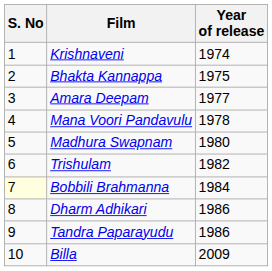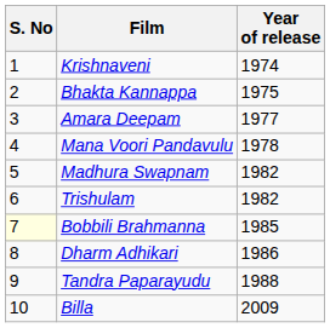 <table class="wikitable">
 <tr>
 <th>S. No</th>
 <th>Film</th>
 <th>Year<br>of release</th>
 </tr>
 <tr>
 <td>1</td>
 <td><em><a href='#'>Krishnaveni</a></em></td>
 <td>1974</td>
 </tr>
 <tr>
 <td>2</td>
 <td><em><a href='#'>Bhakta Kannappa</a></em></td>
 <td>1975</td>
 </tr>
 <tr>
 <td>3</td>
 <td><em><a href='#'>Amara Deepam</a></em></td>
 <td>1977</td>
 </tr>
 <tr>
 <td>4</td>
 <td><em><a href='#'>Mana Voori Pandavulu</a></em></td>
 <td>1978</td>
 </tr>
 <tr>
 <td>5</td>
 <td><em><a href='#'>Madhura Swapnam</a></em></td>
-<td>1980</td>
+<td>1982</td>
 </tr>
 <tr>
 <td>6</td>
 <td><em><a href='#'>Trishulam</a></em></td>
 <td>1982</td>
 </tr>
 <tr>
 <td style="background: lightyellow;">7</td>
 <td><em><a href='#'>Bobbili Brahmanna</a></em></td>
-<td>1984</td>
+<td>1985</td>
 </tr>
 <tr>
 <td>8</td>
 <td><em><a href='#'>Dharm Adhikari</a></em></td>
 <td>1986</td>
 </tr>
 <tr>
 <td>9</td>
 <td><em><a href='#'>Tandra Paparayudu</a></em></td>
-<td>1986</td>
+<td>1988</td>
 </tr>
 <tr>
 <td>10</td>
 <td><em><a href='#'>Billa</a></em></td>
 <td>2009</td>
 </tr>
 </table>
